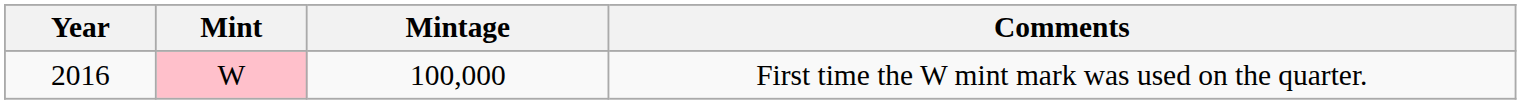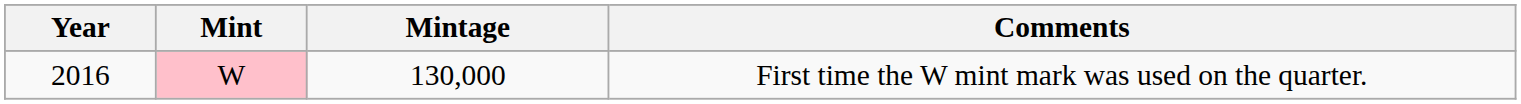 <table class="wikitable sortable" style="min-width:65%; text-align:center;">
 <tr>
 <th width="10%">Year</th>
 <th width="10%">Mint</th>
 <th width="20%">Mintage</th>
 <th width="60%">Comments</th>
 </tr>
 <tr>
 <td>2016</td>
 <td style="background: pink;">W</td>
-<td>100,000</td>
+<td>130,000</td>
 <td>First time the W mint mark was used on the quarter.</td>
 </tr>
 </table>
